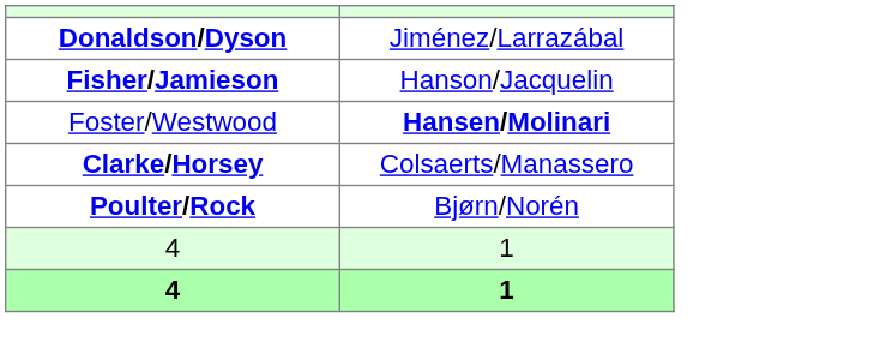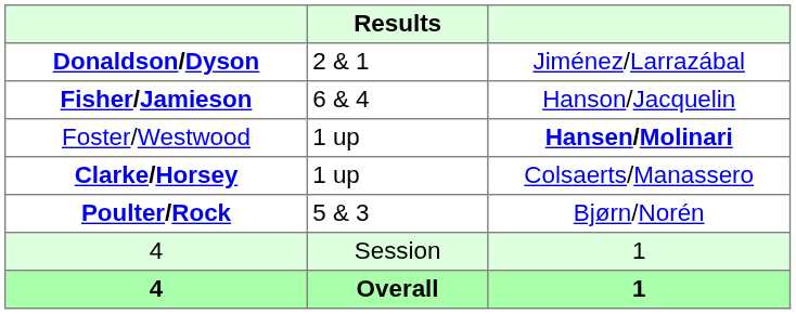 <table border="1" cellpadding="3" style="border-collapse:collapse; text-align:center;">
 <tr style="background:#ddffdd;">
 <th style="width:12em;"> </th>
+<th style="width:7em;">Results</th>
 <th style="width:12em;"></th>
 </tr>
 <tr>
 <td><strong><a href='#'>Donaldson</a>/<a href='#'>Dyson</a></strong></td>
+<td align=left> 2 & 1</td>
 <td><a href='#'>Jiménez</a>/<a href='#'>Larrazábal</a></td>
 </tr>
 <tr>
 <td><strong><a href='#'>Fisher</a>/<a href='#'>Jamieson</a></strong></td>
+<td align=left> 6 & 4</td>
 <td><a href='#'>Hanson</a>/<a href='#'>Jacquelin</a></td>
 </tr>
 <tr>
 <td><a href='#'>Foster</a>/<a href='#'>Westwood</a></td>
+<td align=left> 1 up</td>
 <td><strong><a href='#'>Hansen</a>/<a href='#'>Molinari</a></strong></td>
 </tr>
 <tr>
 <td><strong><a href='#'>Clarke</a>/<a href='#'>Horsey</a></strong></td>
+<td align=left> 1 up</td>
 <td><a href='#'>Colsaerts</a>/<a href='#'>Manassero</a></td>
 </tr>
 <tr>
 <td><strong><a href='#'>Poulter</a>/<a href='#'>Rock</a></strong></td>
+<td align=left> 5 & 3</td>
 <td><a href='#'>Bjørn</a>/<a href='#'>Norén</a></td>
 </tr>
 <tr style="background:#ddffdd;">
 <td>4</td>
+<td>Session</td>
 <td>1</td>
 </tr>
 <tr style="background:#aaffaa;">
 <th>4</th>
+<th>Overall</th>
 <th>1</th>
 </tr>
 </table>
